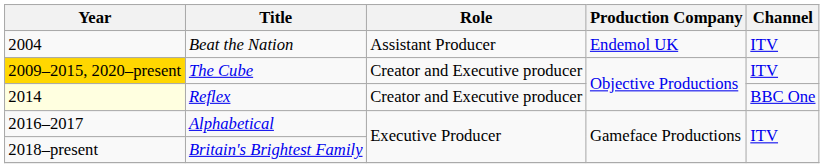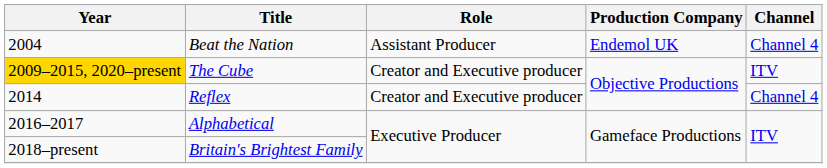 <table class="wikitable">
 <tr>
 <th>Year</th>
 <th>Title</th>
 <th>Role</th>
 <th>Production Company</th>
 <th>Channel</th>
 </tr>
 <tr>
 <td>2004</td>
 <td><em>Beat the Nation</em></td>
 <td>Assistant Producer</td>
 <td><a href='#'>Endemol UK</a></td>
-<td><a href='#'>ITV</a></td>
+<td><a href='#'>Channel 4</a></td>
 </tr>
 <tr>
 <td style="background: gold;">2009–2015, 2020–present</td>
 <td><em><a href='#'>The Cube</a></em></td>
 <td>Creator and Executive producer</td>
 <td rowspan=2><a href='#'>Objective Productions</a></td>
 <td><a href='#'>ITV</a></td>
 </tr>
 <tr>
-<td style="background: lightyellow;">2014</td>
+<td>2014</td>
 <td><em><a href='#'>Reflex</a></em></td>
 <td>Creator and Executive producer</td>
-<td><a href='#'>BBC One</a></td>
+<td><a href='#'>Channel 4</a></td>
 </tr>
 <tr>
 <td>2016–2017</td>
 <td><em><a href='#'>Alphabetical</a></em></td>
 <td rowspan=2>Executive Producer</td>
 <td rowspan=2>Gameface Productions</td>
 <td rowspan=2><a href='#'>ITV</a></td>
 </tr>
 <tr>
 <td>2018–present</td>
 <td><em><a href='#'>Britain's Brightest Family</a></em></td>
 </tr>
 <tr>
 </tr>
 </table>
